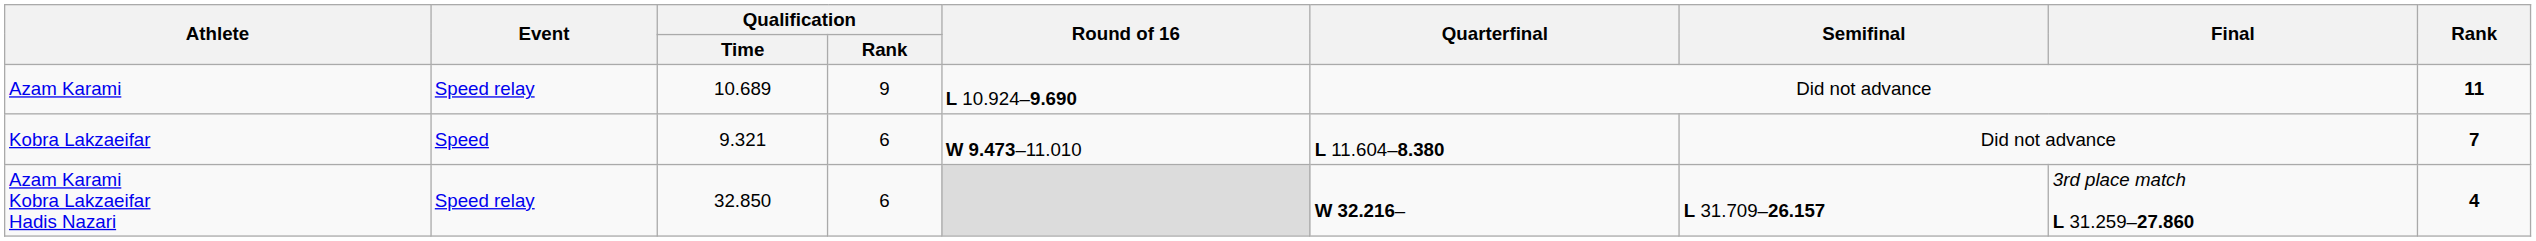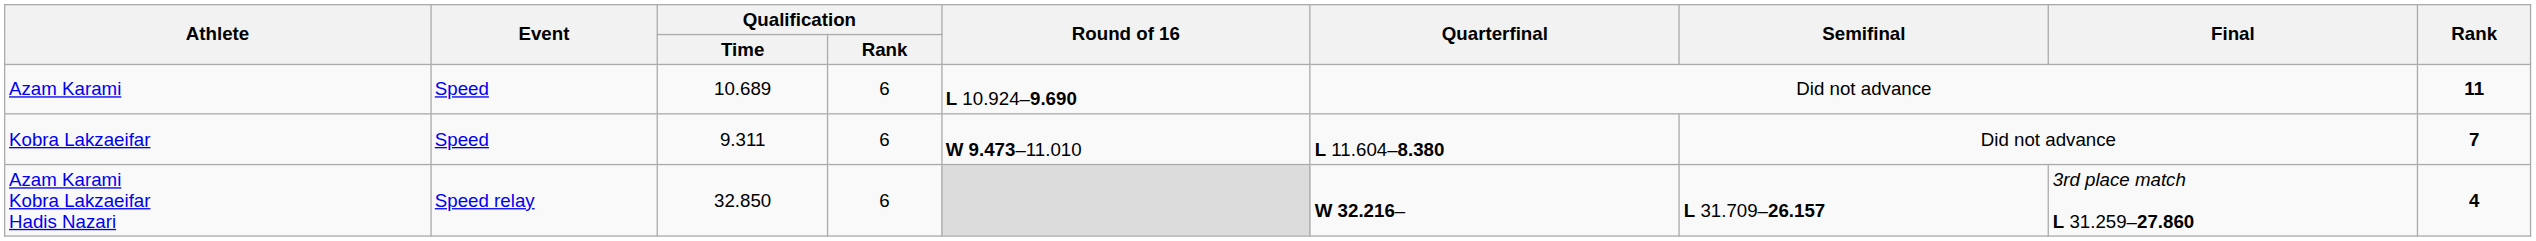 <table class="wikitable" width="98%" style="text-align:center; font-size:90%">
 <tr>
 <th rowspan="2" width="15%">Athlete</th>
 <th rowspan="2" width="8%">Event</th>
 <th colspan="2" width="10%">Qualification</th>
 <th rowspan="2" width="13%">Round of 16</th>
 <th rowspan="2" width="13%">Quarterfinal</th>
 <th rowspan="2" width="13%">Semifinal</th>
 <th rowspan="2" width="13%">Final</th>
 <th rowspan="2" width="4%">Rank</th>
 </tr>
 <tr>
 <th width="6%">Time</th>
 <th>Rank</th>
 </tr>
 <tr>
 <td align="left"><a href='#'>Azam Karami</a></td>
-<td align="left"><a href='#'>Speed relay</a></td>
+<td align="left"><a href='#'>Speed</a></td>
 <td>10.689</td>
-<td>9 <strong></strong></td>
+<td>6 <strong></strong></td>
 <td align="left"><br><strong>L</strong> 10.924–<strong>9.690</strong></td>
 <td colspan=3>Did not advance</td>
 <td align=center><strong>11</strong></td>
 </tr>
 <tr>
 <td align="left"><a href='#'>Kobra Lakzaeifar</a></td>
 <td align="left"><a href='#'>Speed</a></td>
-<td>9.321</td>
+<td>9.311</td>
 <td>6 <strong></strong></td>
 <td align="left"><br><strong>W</strong> <strong>9.473</strong>–11.010</td>
 <td align="left"><br><strong>L</strong> 11.604–<strong>8.380</strong></td>
 <td colspan=2>Did not advance</td>
 <td align=center><strong>7</strong></td>
 </tr>
 <tr>
 <td align="left"><a href='#'>Azam Karami</a><br><a href='#'>Kobra Lakzaeifar</a><br><a href='#'>Hadis Nazari</a></td>
 <td align="left"><a href='#'>Speed relay</a></td>
 <td>32.850</td>
 <td>6 <strong></strong></td>
 <td bgcolor=#DCDCDC></td>
 <td align="left"><br><strong>W</strong> <strong>32.216</strong>–</td>
 <td align="left"><br><strong>L</strong> 31.709–<strong>26.157</strong></td>
 <td align="left"><em>3rd place match</em><br><br><strong>L</strong> 31.259–<strong>27.860</strong></td>
 <td align=center><strong>4</strong></td>
 </tr>
 </table>
